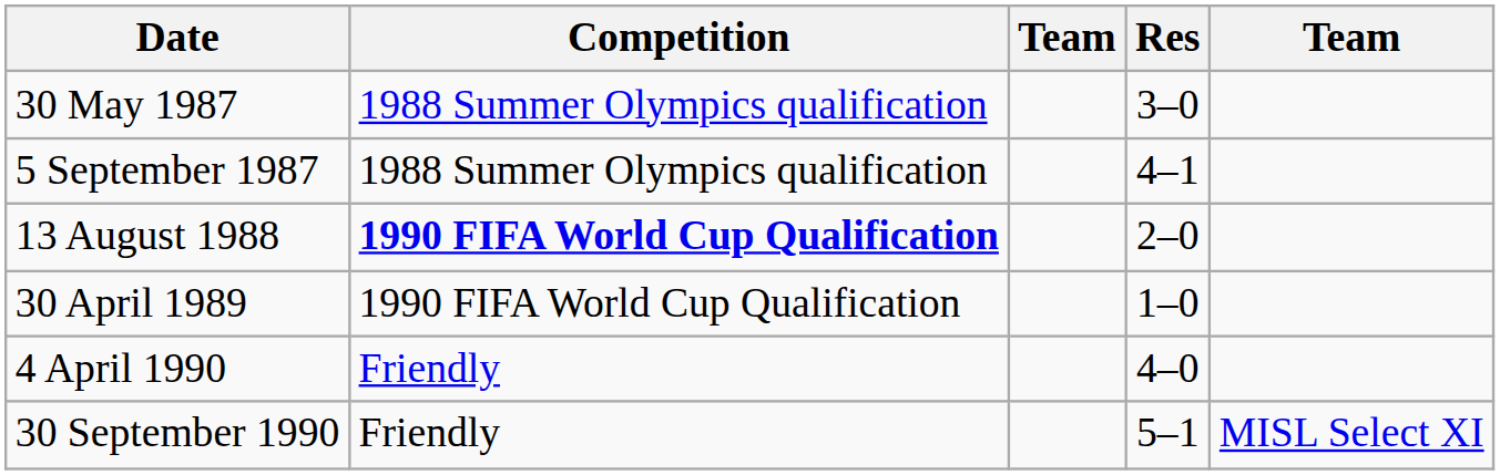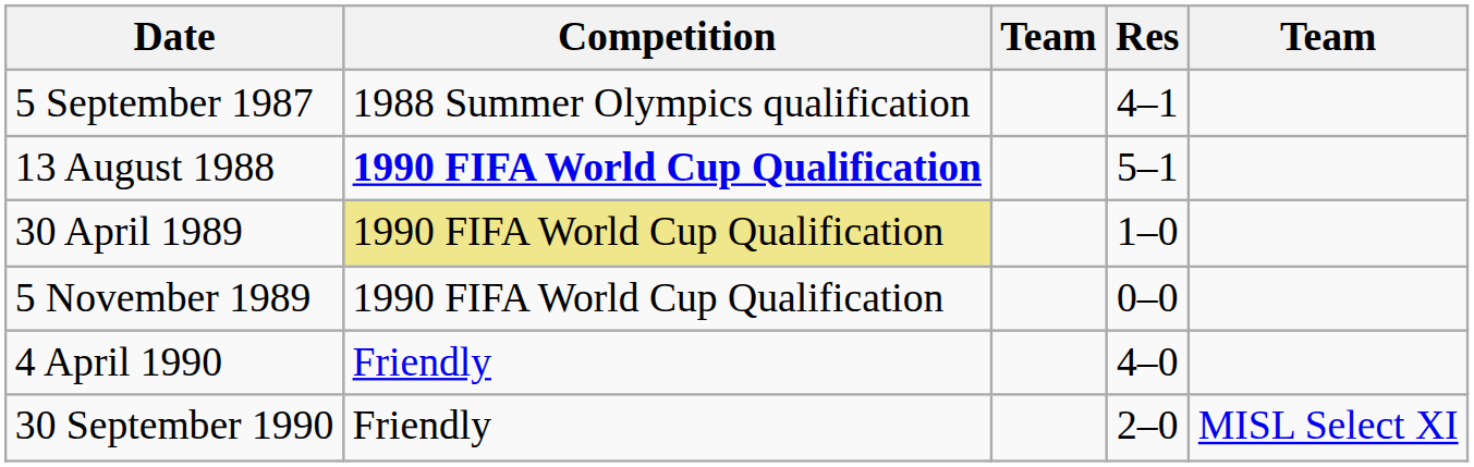 <table class="wikitable">
 <tr>
 <th>Date</th>
 <th>Competition</th>
 <th>Team</th>
 <th>Res</th>
 <th>Team</th>
-</tr>
-<tr>
-<td>30 May 1987</td>
-<td><a href='#'>1988 Summer Olympics qualification</a></td>
-<td></td>
-<td align=center>3–0</td>
-<td></td>
 </tr>
 <tr>
 <td>5 September 1987</td>
 <td>1988 Summer Olympics qualification</td>
 <td></td>
 <td align=center>4–1</td>
 <td></td>
 </tr>
 <tr>
 <td>13 August 1988</td>
 <td><strong><a href='#'>1990 FIFA World Cup Qualification</a></strong></td>
 <td></td>
-<td align=center>2–0</td>
+<td align=center>5–1</td>
 <td></td>
 </tr>
 <tr>
 <td>30 April 1989</td>
+<td style="background: khaki;">1990 FIFA World Cup Qualification</td>
+<td></td>
+<td align=center>1–0</td>
+<td></td>
+</tr>
+<tr>
+<td>5 November 1989</td>
 <td>1990 FIFA World Cup Qualification</td>
 <td></td>
-<td align=center>1–0</td>
+<td align=center>0–0</td>
 <td></td>
 </tr>
 <tr>
 <td>4 April 1990</td>
 <td><a href='#'>Friendly</a></td>
 <td></td>
 <td align=center>4–0</td>
 <td></td>
 </tr>
 <tr>
 <td>30 September 1990</td>
 <td>Friendly</td>
 <td></td>
-<td align=center>5–1</td>
+<td align=center>2–0</td>
 <td><a href='#'>MISL Select XI</a></td>
 </tr>
 </table>
